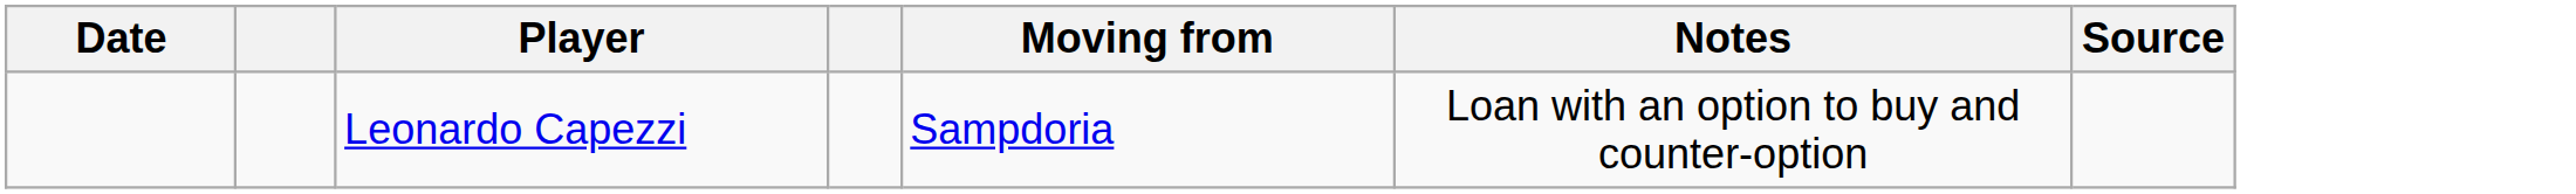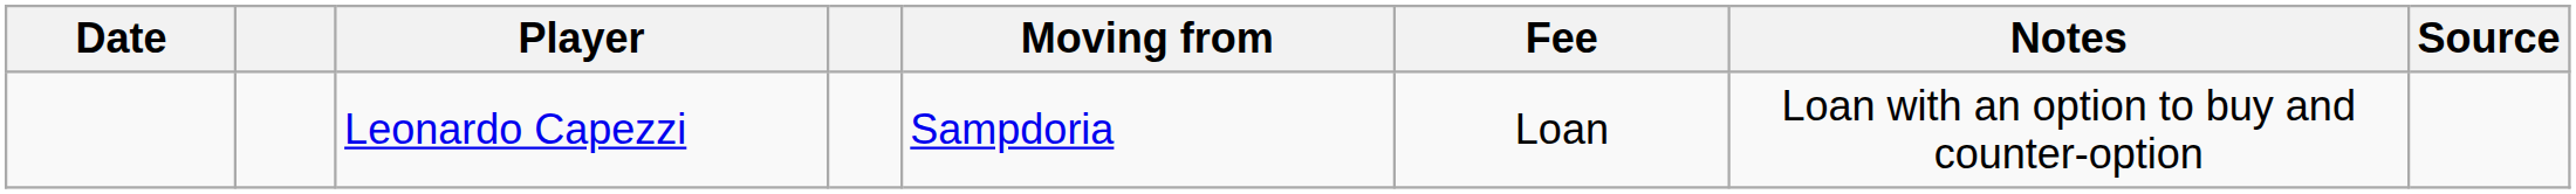 <table class="wikitable sortable">
 <tr>
 <th style="width:80px;">Date</th>
 <th style="width:30px;"></th>
 <th style="width:180px;">Player</th>
 <th style="width:20px;"></th>
 <th style="width:180px;">Moving from</th>
+<th style="width:120px;" class="unsortable">Fee</th>
 <th style="width:250px;" class="unsortable">Notes</th>
 <th style="width:20px;">Source</th>
 </tr>
 <tr>
 <td></td>
 <td align=center></td>
 <td> <a href='#'>Leonardo Capezzi</a></td>
 <td align=center></td>
 <td> <a href='#'>Sampdoria</a></td>
+<td align=center>Loan</td>
 <td align=center>Loan with an option to buy and counter-option</td>
 <td></td>
 </tr>
 </table>
